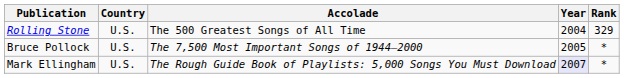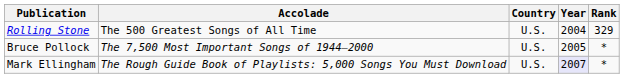 <table class="wikitable">
 <tr>
 <th>Publication</th>
+<th>Accolade</th>
 <th>Country</th>
-<th>Accolade</th>
 <th>Year</th>
 <th>Rank</th>
 </tr>
 <tr>
 <td><em><a href='#'>Rolling Stone</a></em></td>
+<td>The 500 Greatest Songs of All Time</td>
 <td style="text-align:center;">U.S.</td>
-<td>The 500 Greatest Songs of All Time</td>
 <td>2004</td>
 <td style="text-align:center;">329</td>
 </tr>
 <tr>
 <td>Bruce Pollock</td>
+<td><em>The 7,500 Most Important Songs of 1944–2000</em></td>
 <td style="text-align:center;">U.S.</td>
-<td><em>The 7,500 Most Important Songs of 1944–2000</em></td>
 <td>2005</td>
 <td style="text-align:center;">*</td>
 </tr>
 <tr>
 <td>Mark Ellingham</td>
+<td><em>The Rough Guide Book of Playlists: 5,000 Songs You Must Download</em></td>
 <td style="text-align:center;">U.S.</td>
-<td><em>The Rough Guide Book of Playlists: 5,000 Songs You Must Download</em></td>
 <td style="background: lavender;">2007</td>
 <td style="text-align:center;">*</td>
 </tr>
 </table>
